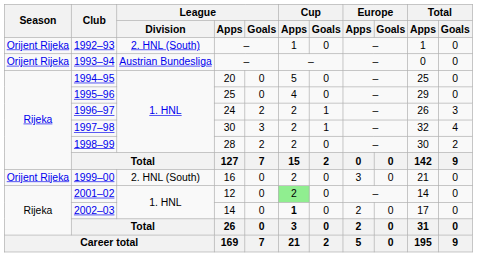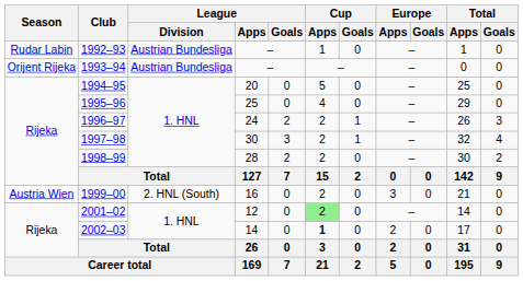 <table class="wikitable" style="text-align:center">
 <tr>
 <th rowspan="2">Season</th>
 <th rowspan="2">Club</th>
 <th colspan="3">League</th>
 <th colspan="2">Cup</th>
 <th colspan="2">Europe</th>
 <th colspan="2">Total</th>
 </tr>
 <tr>
 <th>Division</th>
 <th>Apps</th>
 <th>Goals</th>
 <th>Apps</th>
 <th>Goals</th>
 <th>Apps</th>
 <th>Goals</th>
 <th>Apps</th>
 <th>Goals</th>
 </tr>
 <tr>
-<td><a href='#'>Orijent Rijeka</a></td>
+<td><a href='#'>Rudar Labin</a></td>
 <td><a href='#'>1992–93</a></td>
-<td><a href='#'>2. HNL (South)</a></td>
+<td><a href='#'>Austrian Bundesliga</a></td>
 <td colspan="2">–</td>
 <td>1</td>
 <td>0</td>
 <td colspan="2">–</td>
 <td>1</td>
 <td>0</td>
 </tr>
 <tr>
 <td><a href='#'>Orijent Rijeka</a></td>
 <td><a href='#'>1993–94</a></td>
 <td><a href='#'>Austrian Bundesliga</a></td>
 <td colspan="2">–</td>
 <td colspan="2">–</td>
 <td colspan="2">–</td>
 <td>0</td>
 <td>0</td>
 </tr>
 <tr>
 <td rowspan="6"><a href='#'>Rijeka</a></td>
 <td><a href='#'>1994–95</a></td>
 <td rowspan="5"><a href='#'>1. HNL</a></td>
 <td>20</td>
 <td>0</td>
 <td>5</td>
 <td>0</td>
 <td colspan="2">–</td>
 <td>25</td>
 <td>0</td>
 </tr>
 <tr>
 <td><a href='#'>1995–96</a></td>
 <td>25</td>
 <td>0</td>
 <td>4</td>
 <td>0</td>
 <td colspan="2">–</td>
 <td>29</td>
 <td>0</td>
 </tr>
 <tr>
 <td><a href='#'>1996–97</a></td>
 <td>24</td>
 <td>2</td>
 <td>2</td>
 <td>1</td>
 <td colspan="2">–</td>
 <td>26</td>
 <td>3</td>
 </tr>
 <tr>
 <td><a href='#'>1997–98</a></td>
 <td>30</td>
 <td>3</td>
 <td>2</td>
 <td>1</td>
 <td colspan="2">–</td>
 <td>32</td>
 <td>4</td>
 </tr>
 <tr>
 <td><a href='#'>1998–99</a></td>
 <td>28</td>
 <td>2</td>
 <td>2</td>
 <td>0</td>
 <td colspan="2">–</td>
 <td>30</td>
 <td>2</td>
 </tr>
 <tr>
 <th colspan="2">Total</th>
 <th>127</th>
 <th>7</th>
 <th>15</th>
 <th>2</th>
 <th>0</th>
 <th>0</th>
 <th>142</th>
 <th>9</th>
 </tr>
 <tr>
-<td><a href='#'>Orijent Rijeka</a></td>
+<td><a href='#'>Austria Wien</a></td>
 <td><a href='#'>1999–00</a></td>
 <td>2. HNL (South)</td>
 <td>16</td>
 <td>0</td>
 <td>2</td>
 <td>0</td>
 <td>3</td>
 <td>0</td>
 <td>21</td>
 <td>0</td>
 </tr>
 <tr>
 <td rowspan="3">Rijeka</td>
 <td><a href='#'>2001–02</a></td>
 <td rowspan="2">1. HNL</td>
 <td>12</td>
 <td>0</td>
 <td style="background: lightgreen;">2</td>
 <td>0</td>
 <td colspan="2">–</td>
 <td>14</td>
 <td>0</td>
 </tr>
 <tr>
 <td><a href='#'>2002–03</a></td>
 <td>14</td>
 <td>0</td>
 <td><strong>1</strong></td>
 <td>0</td>
 <td>2</td>
 <td>0</td>
 <td>17</td>
 <td>0</td>
 </tr>
 <tr>
 <th colspan="2">Total</th>
 <th>26</th>
 <th>0</th>
 <th>3</th>
 <th>0</th>
 <th>2</th>
 <th>0</th>
 <th>31</th>
 <th>0</th>
 </tr>
 <tr>
 <th colspan="3">Career total</th>
 <th>169</th>
 <th>7</th>
 <th>21</th>
 <th>2</th>
 <th>5</th>
 <th>0</th>
 <th>195</th>
 <th>9</th>
 </tr>
 </table>
